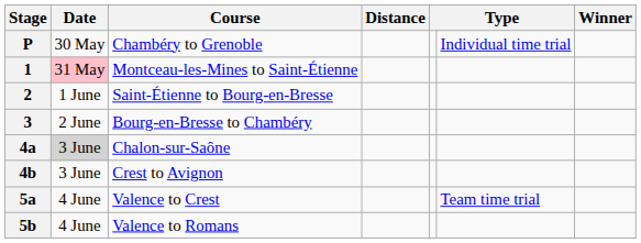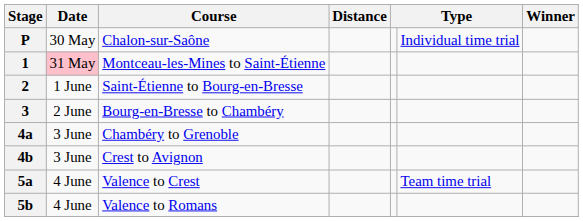 <table class="wikitable">
 <tr>
 <th>Stage</th>
 <th>Date</th>
 <th>Course</th>
 <th>Distance</th>
 <th scope="col" colspan="2">Type</th>
 <th>Winner</th>
 </tr>
 <tr>
 <th scope="row" style="text-align:center;">P</th>
 <td style="text-align:center;">30 May</td>
-<td><a href='#'>Chambéry</a> to <a href='#'>Grenoble</a></td>
+<td><a href='#'>Chalon-sur-Saône</a></td>
 <td style="text-align:center;"></td>
 <td></td>
 <td><a href='#'>Individual time trial</a></td>
 <td></td>
 </tr>
 <tr>
 <th scope="row" style="text-align:center;">1</th>
 <td style="background: pink; text-align:center;">31 May</td>
 <td><a href='#'>Montceau-les-Mines</a> to <a href='#'>Saint-Étienne</a></td>
 <td style="text-align:center;"></td>
 <td></td>
 <td></td>
 <td></td>
 </tr>
 <tr>
 <th scope="row" style="text-align:center;">2</th>
 <td style="text-align:center;">1 June</td>
 <td><a href='#'>Saint-Étienne</a> to <a href='#'>Bourg-en-Bresse</a></td>
 <td style="text-align:center;"></td>
 <td></td>
 <td></td>
 <td></td>
 </tr>
 <tr>
 <th scope="row" style="text-align:center;">3</th>
 <td style="text-align:center;">2 June</td>
 <td><a href='#'>Bourg-en-Bresse</a> to <a href='#'>Chambéry</a></td>
 <td style="text-align:center;"></td>
 <td></td>
 <td></td>
 <td></td>
 </tr>
 <tr>
 <th scope="row" style="text-align:center;">4a</th>
-<td style="background: lightgrey; text-align:center;">3 June</td>
-<td><a href='#'>Chalon-sur-Saône</a></td>
+<td style="text-align:center;">3 June</td>
+<td><a href='#'>Chambéry</a> to <a href='#'>Grenoble</a></td>
 <td style="text-align:center;"></td>
 <td></td>
 <td></td>
 <td></td>
 </tr>
 <tr>
 <th scope="row" style="text-align:center;">4b</th>
 <td style="text-align:center;">3 June</td>
 <td><a href='#'>Crest</a> to <a href='#'>Avignon</a></td>
 <td style="text-align:center;"></td>
 <td></td>
 <td></td>
 <td></td>
 </tr>
 <tr>
 <th scope="row" style="text-align:center;">5a</th>
 <td style="text-align:center;">4 June</td>
 <td><a href='#'>Valence</a> to <a href='#'>Crest</a></td>
 <td style="text-align:center;"></td>
 <td></td>
 <td><a href='#'>Team time trial</a></td>
 <td></td>
 </tr>
 <tr>
 <th scope="row" style="text-align:center;">5b</th>
 <td style="text-align:center;">4 June</td>
 <td><a href='#'>Valence</a> to <a href='#'>Romans</a></td>
 <td style="text-align:center;"></td>
 <td></td>
 <td></td>
 <td></td>
 </tr>
 </table>
